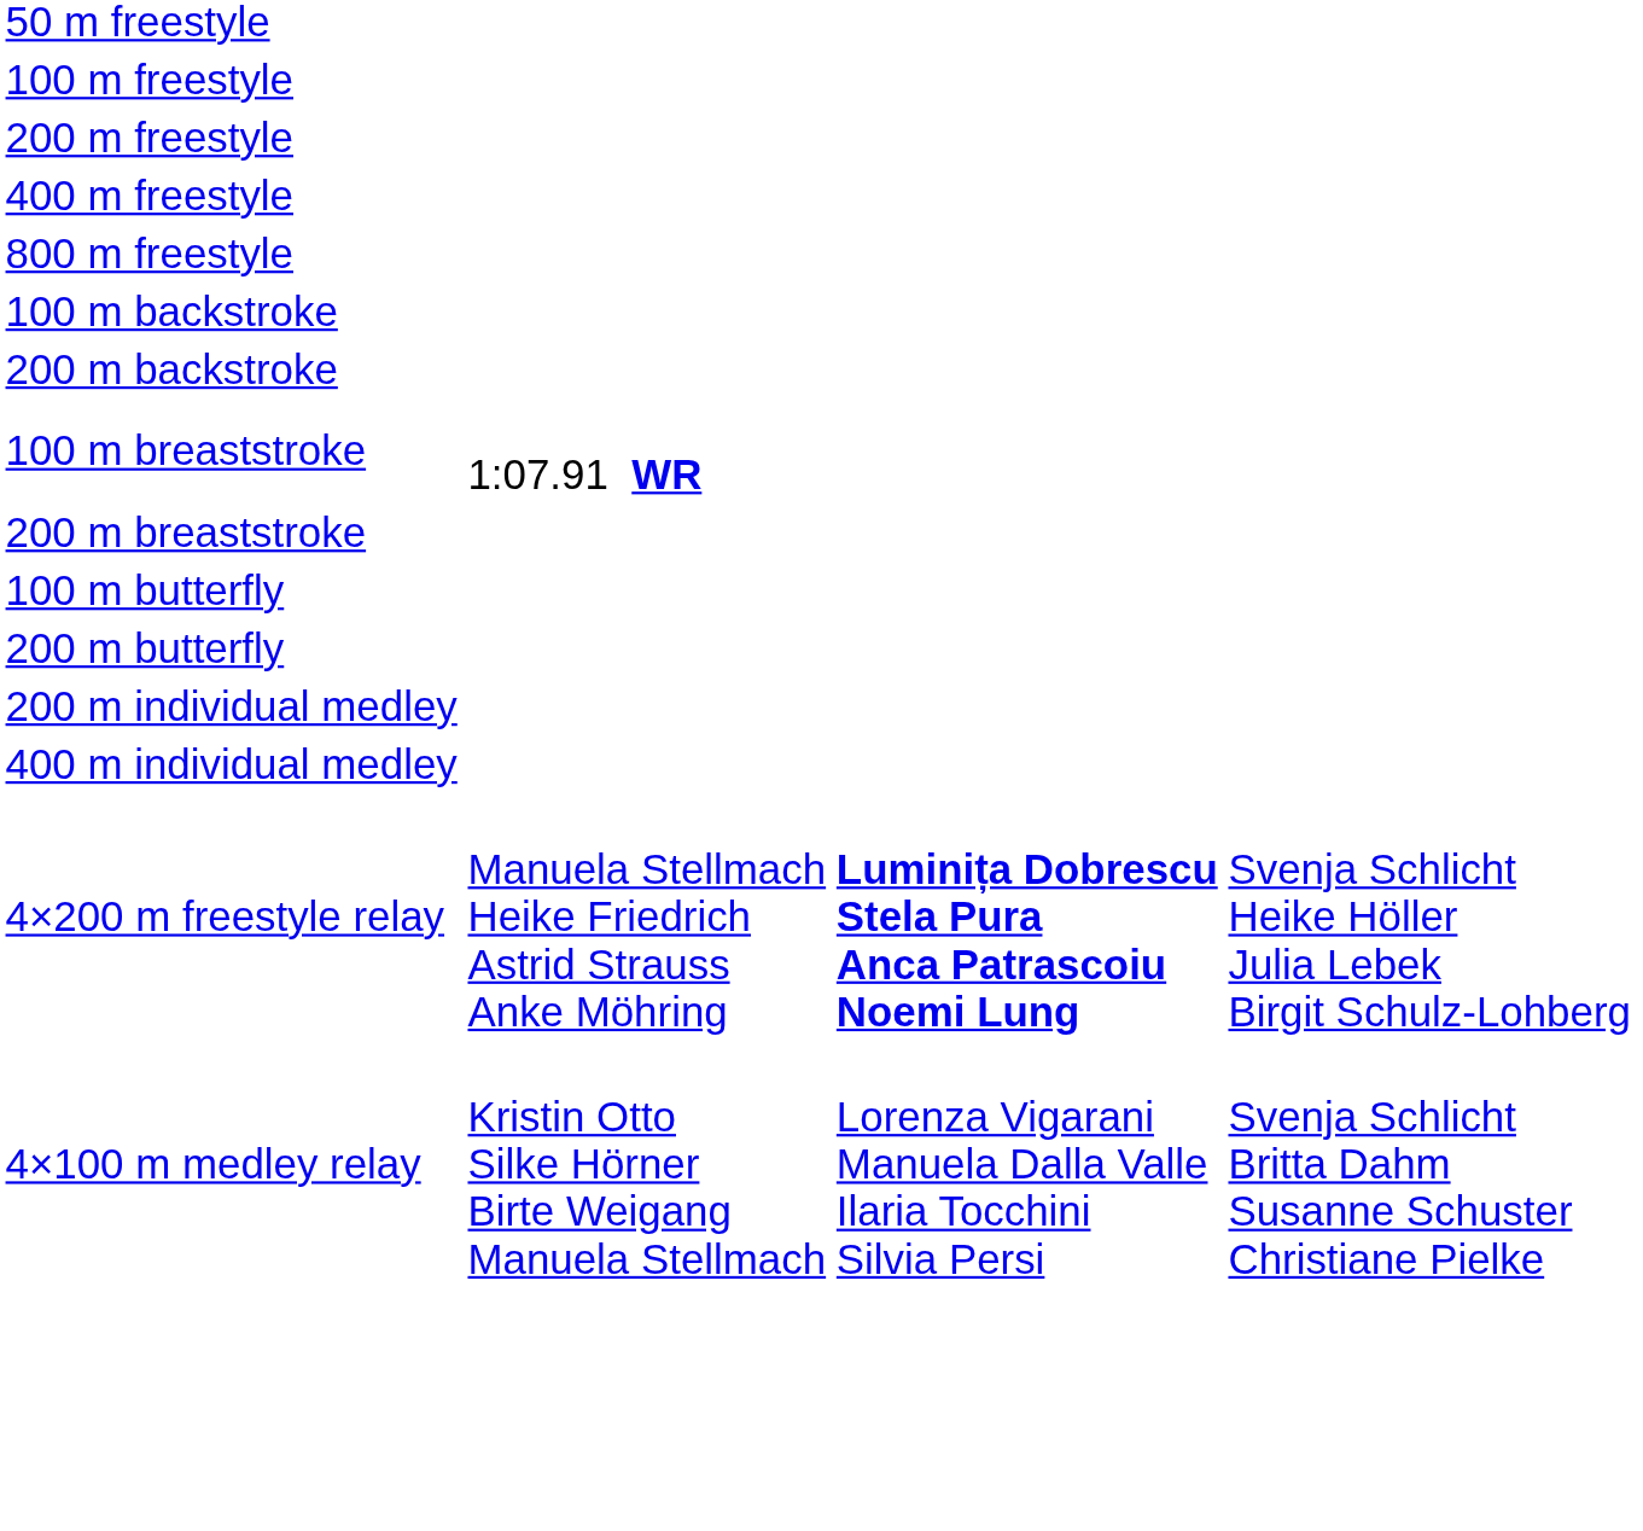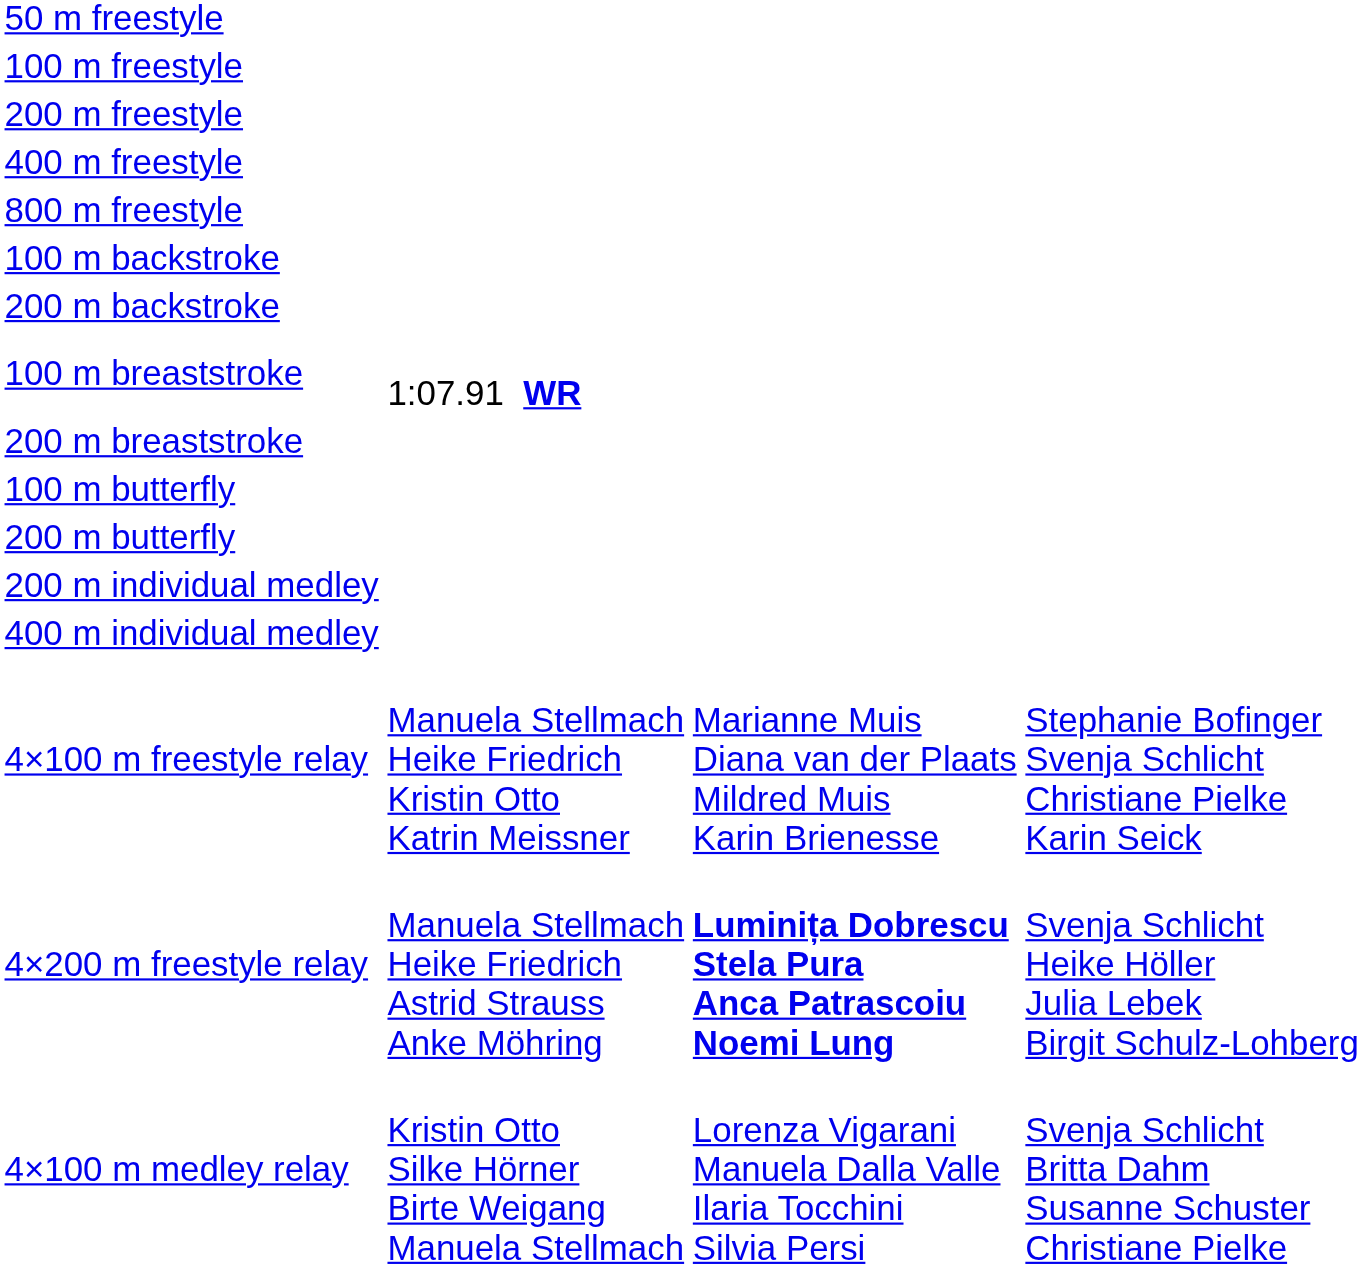 <table>
 <tr>
 <td><a href='#'>50 m freestyle</a></td>
 <td></td>
 <td></td>
 <td></td>
 </tr>
 <tr>
 <td><a href='#'>100 m freestyle</a></td>
 <td></td>
 <td></td>
 <td></td>
 </tr>
 <tr>
 <td><a href='#'>200 m freestyle</a></td>
 <td></td>
 <td></td>
 <td></td>
 </tr>
 <tr>
 <td><a href='#'>400 m freestyle</a></td>
 <td></td>
 <td></td>
 <td></td>
 </tr>
 <tr>
 <td><a href='#'>800 m freestyle</a></td>
 <td></td>
 <td></td>
 <td></td>
 </tr>
 <tr>
 <td><a href='#'>100 m backstroke</a></td>
 <td></td>
 <td></td>
 <td></td>
 </tr>
 <tr>
 <td><a href='#'>200 m backstroke</a></td>
 <td></td>
 <td></td>
 <td></td>
 </tr>
 <tr>
 <td><a href='#'>100 m breaststroke</a></td>
 <td> <br> 1:07.91  <strong><a href='#'>WR</a></strong></td>
 <td></td>
 <td></td>
 </tr>
 <tr>
 <td><a href='#'>200 m breaststroke</a></td>
 <td></td>
 <td></td>
 <td></td>
 </tr>
 <tr>
 <td><a href='#'>100 m butterfly</a></td>
 <td></td>
 <td></td>
 <td></td>
 </tr>
 <tr>
 <td><a href='#'>200 m butterfly</a></td>
 <td></td>
 <td></td>
 <td></td>
 </tr>
 <tr>
 <td><a href='#'>200 m individual medley</a></td>
 <td></td>
 <td></td>
 <td></td>
 </tr>
 <tr>
 <td><a href='#'>400 m individual medley</a></td>
 <td></td>
 <td></td>
 <td></td>
 </tr>
 <tr>
+<td><a href='#'>4×100 m freestyle relay</a></td>
+<td><br><a href='#'>Manuela Stellmach</a><br><a href='#'>Heike Friedrich</a><br><a href='#'>Kristin Otto</a><br><a href='#'>Katrin Meissner</a></td>
+<td><br><a href='#'>Marianne Muis</a><br><a href='#'>Diana van der Plaats</a><br><a href='#'>Mildred Muis</a><br><a href='#'>Karin Brienesse</a></td>
+<td><br><a href='#'>Stephanie Bofinger</a><br><a href='#'>Svenja Schlicht</a><br><a href='#'>Christiane Pielke</a><br><a href='#'>Karin Seick</a></td>
+</tr>
+<tr>
 <td><a href='#'>4×200 m freestyle relay</a></td>
 <td><br><a href='#'>Manuela Stellmach</a><br><a href='#'>Heike Friedrich</a><br><a href='#'>Astrid Strauss</a><br><a href='#'>Anke Möhring</a></td>
 <td><strong><br><a href='#'>Luminița Dobrescu</a><br><a href='#'>Stela Pura</a><br><a href='#'>Anca Patrascoiu</a><br><a href='#'>Noemi Lung</a></strong></td>
 <td><br><a href='#'>Svenja Schlicht</a><br><a href='#'>Heike Höller</a><br><a href='#'>Julia Lebek</a><br><a href='#'>Birgit Schulz-Lohberg</a></td>
 </tr>
 <tr>
 <td><a href='#'>4×100 m medley relay</a></td>
 <td><br><a href='#'>Kristin Otto</a><br><a href='#'>Silke Hörner</a><br><a href='#'>Birte Weigang</a><br><a href='#'>Manuela Stellmach</a></td>
 <td><br><a href='#'>Lorenza Vigarani</a><br><a href='#'>Manuela Dalla Valle</a><br><a href='#'>Ilaria Tocchini</a><br><a href='#'>Silvia Persi</a></td>
 <td><br><a href='#'>Svenja Schlicht</a><br><a href='#'>Britta Dahm</a><br><a href='#'>Susanne Schuster</a><br><a href='#'>Christiane Pielke</a></td>
 </tr>
 </table>
